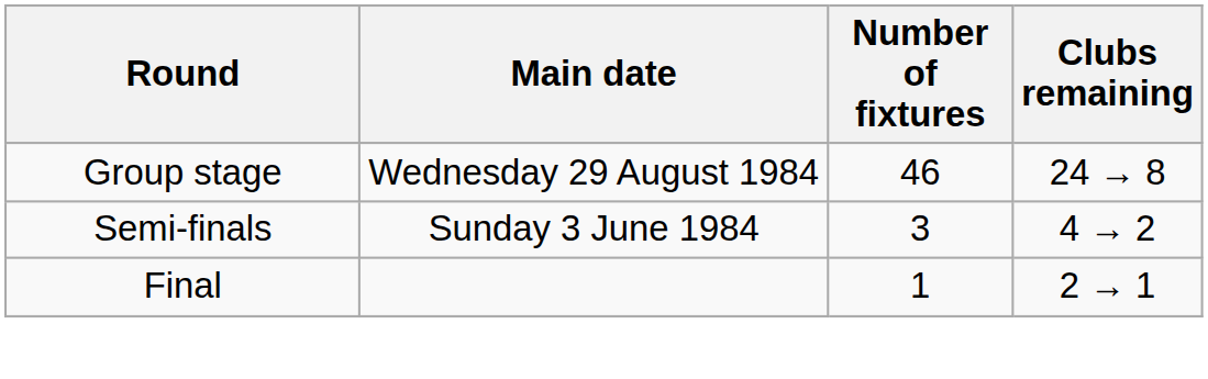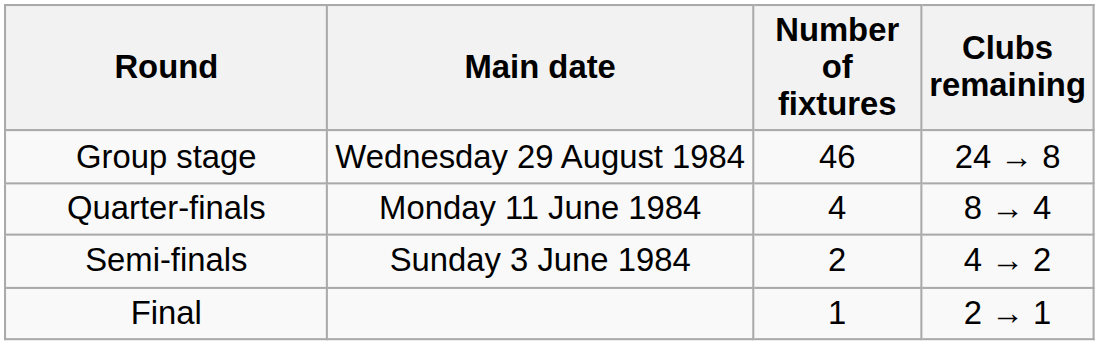 <table class="wikitable plainrowheaders" style="text-align:center">
 <tr>
 <th scope="col" style="width:150px">Round</th>
 <th scope="col" style="width:200px">Main date</th>
 <th scope="col" style="width:75px">Number of fixtures</th>
 <th scope="col" style="width:75px">Clubs remaining</th>
 </tr>
 <tr>
 <td>Group stage</td>
 <td>Wednesday 29 August 1984</td>
 <td>46</td>
 <td>24 → 8</td>
 </tr>
 <tr>
+<td>Quarter-finals</td>
+<td>Monday 11 June 1984</td>
+<td>4</td>
+<td>8 → 4</td>
+</tr>
+<tr>
 <td>Semi-finals</td>
 <td>Sunday 3 June 1984</td>
-<td>3</td>
+<td>2</td>
 <td>4 → 2</td>
 </tr>
 <tr>
 <td>Final</td>
 <td></td>
 <td>1</td>
 <td>2 → 1</td>
 </tr>
 </table>
